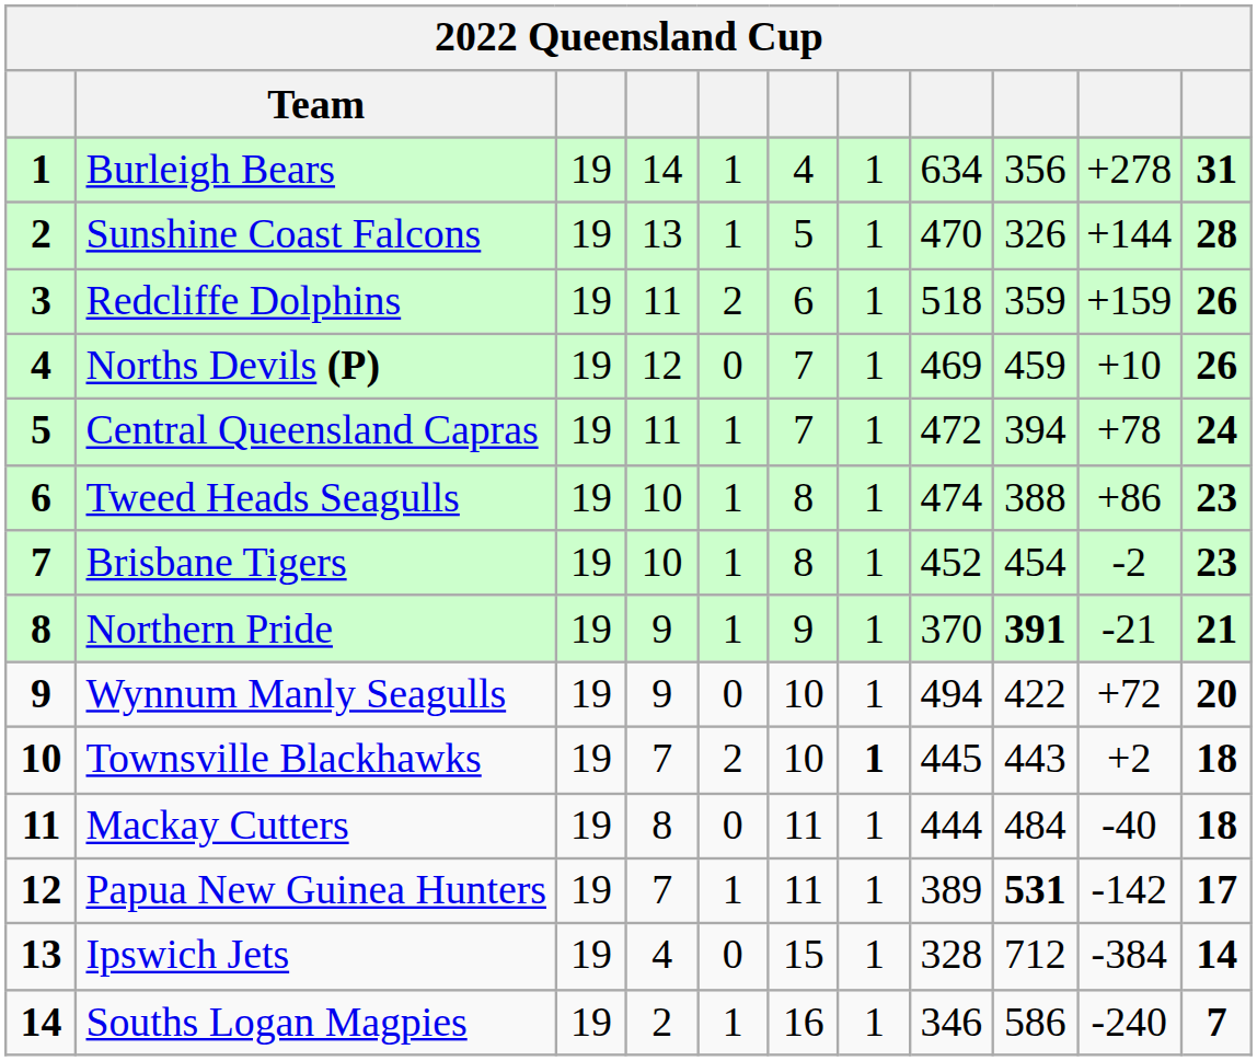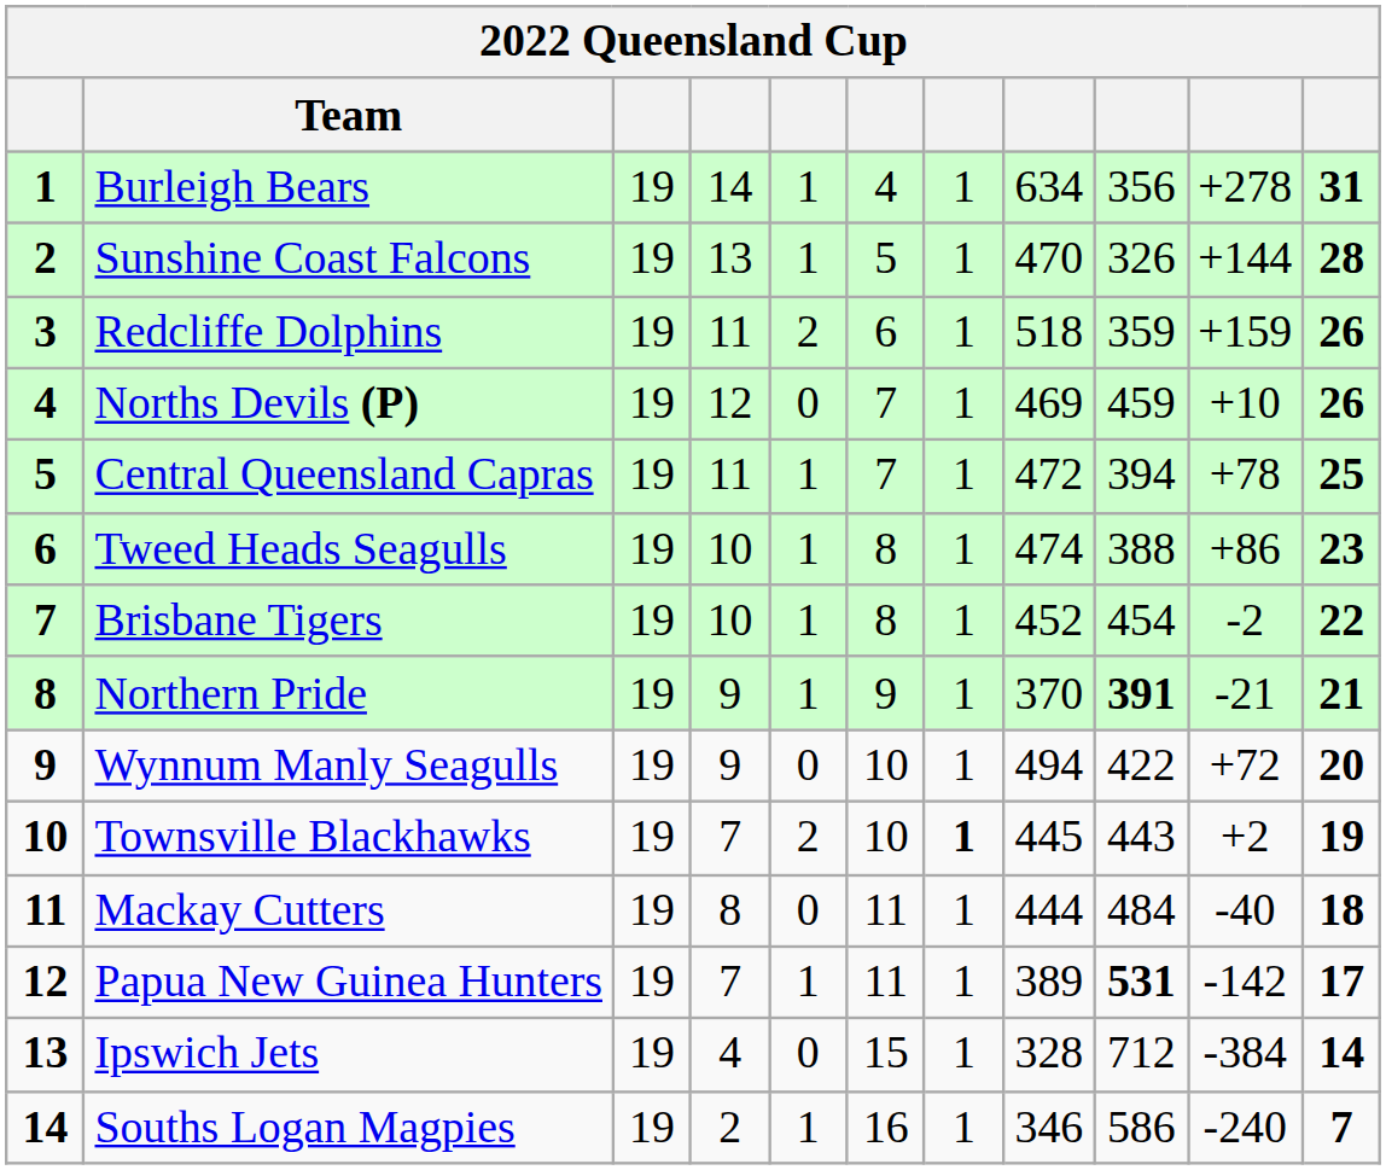 <table class="wikitable" style="text-align:center;">
 <tr>
 <th colspan="11">2022 Queensland Cup</th>
 </tr>
 <tr>
 <th width="20"></th>
 <th>Team</th>
 <th width="20"></th>
 <th width="20"></th>
 <th width="20"></th>
 <th width="20"></th>
 <th width="20"></th>
 <th width="25"></th>
 <th width="25"></th>
 <th width="30"></th>
 <th width="20"></th>
 </tr>
 <tr style="background: #ccffcc;">
 <td><strong>1</strong></td>
 <td style="text-align:left;"> <a href='#'>Burleigh Bears</a></td>
 <td>19</td>
 <td>14</td>
 <td>1</td>
 <td>4</td>
 <td>1</td>
 <td>634</td>
 <td>356</td>
 <td>+278</td>
 <td><strong>31</strong></td>
 </tr>
 <tr style="background: #ccffcc;">
 <td><strong>2</strong></td>
 <td style="text-align:left;"> <a href='#'>Sunshine Coast Falcons</a></td>
 <td>19</td>
 <td>13</td>
 <td>1</td>
 <td>5</td>
 <td>1</td>
 <td>470</td>
 <td>326</td>
 <td>+144</td>
 <td><strong>28</strong></td>
 </tr>
 <tr style="background: #ccffcc;">
 <td><strong>3</strong></td>
 <td style="text-align:left;"> <a href='#'>Redcliffe Dolphins</a></td>
 <td>19</td>
 <td>11</td>
 <td>2</td>
 <td>6</td>
 <td>1</td>
 <td>518</td>
 <td>359</td>
 <td>+159</td>
 <td><strong>26</strong></td>
 </tr>
 <tr style="background: #ccffcc;">
 <td><strong>4</strong></td>
 <td style="text-align:left;"> <a href='#'>Norths Devils</a> <strong>(P)</strong></td>
 <td>19</td>
 <td>12</td>
 <td>0</td>
 <td>7</td>
 <td>1</td>
 <td>469</td>
 <td>459</td>
 <td>+10</td>
 <td><strong>26</strong></td>
 </tr>
 <tr style="background: #ccffcc;">
 <td><strong>5</strong></td>
 <td style="text-align:left;"> <a href='#'>Central Queensland Capras</a></td>
 <td>19</td>
 <td>11</td>
 <td>1</td>
 <td>7</td>
 <td>1</td>
 <td>472</td>
 <td>394</td>
 <td>+78</td>
-<td><strong>24</strong></td>
+<td><strong>25</strong></td>
 </tr>
 <tr style="background: #ccffcc;">
 <td><strong>6</strong></td>
 <td style="text-align:left;"> <a href='#'>Tweed Heads Seagulls</a></td>
 <td>19</td>
 <td>10</td>
 <td>1</td>
 <td>8</td>
 <td>1</td>
 <td>474</td>
 <td>388</td>
 <td>+86</td>
 <td><strong>23</strong></td>
 </tr>
 <tr style="background: #ccffcc;">
 <td><strong>7</strong></td>
 <td style="text-align:left;"> <a href='#'>Brisbane Tigers</a></td>
 <td>19</td>
 <td>10</td>
 <td>1</td>
 <td>8</td>
 <td>1</td>
 <td>452</td>
 <td>454</td>
 <td>-2</td>
-<td><strong>23</strong></td>
+<td><strong>22</strong></td>
 </tr>
 <tr style="background: #ccffcc;">
 <td><strong>8</strong></td>
 <td style="text-align:left;"> <a href='#'>Northern Pride</a></td>
 <td>19</td>
 <td>9</td>
 <td>1</td>
 <td>9</td>
 <td>1</td>
 <td>370</td>
 <td><strong>391</strong></td>
 <td>-21</td>
 <td><strong>21</strong></td>
 </tr>
 <tr>
 <td><strong>9</strong></td>
 <td style="text-align:left;"> <a href='#'>Wynnum Manly Seagulls</a></td>
 <td>19</td>
 <td>9</td>
 <td>0</td>
 <td>10</td>
 <td>1</td>
 <td>494</td>
 <td>422</td>
 <td>+72</td>
 <td><strong>20</strong></td>
 </tr>
 <tr>
 <td><strong>10</strong></td>
 <td style="text-align:left;"> <a href='#'>Townsville Blackhawks</a></td>
 <td>19</td>
 <td>7</td>
 <td>2</td>
 <td>10</td>
 <td><strong>1</strong></td>
 <td>445</td>
 <td>443</td>
 <td>+2</td>
-<td><strong>18</strong></td>
+<td><strong>19</strong></td>
 </tr>
 <tr>
 <td><strong>11</strong></td>
 <td style="text-align:left;"> <a href='#'>Mackay Cutters</a></td>
 <td>19</td>
 <td>8</td>
 <td>0</td>
 <td>11</td>
 <td>1</td>
 <td>444</td>
 <td>484</td>
 <td>-40</td>
 <td><strong>18</strong></td>
 </tr>
 <tr>
 <td><strong>12</strong></td>
 <td style="text-align:left;"> <a href='#'>Papua New Guinea Hunters</a></td>
 <td>19</td>
 <td>7</td>
 <td>1</td>
 <td>11</td>
 <td>1</td>
 <td>389</td>
 <td><strong>531</strong></td>
 <td>-142</td>
 <td><strong>17</strong></td>
 </tr>
 <tr>
 <td><strong>13</strong></td>
 <td style="text-align:left;"> <a href='#'>Ipswich Jets</a></td>
 <td>19</td>
 <td>4</td>
 <td>0</td>
 <td>15</td>
 <td>1</td>
 <td>328</td>
 <td>712</td>
 <td>-384</td>
 <td><strong>14</strong></td>
 </tr>
 <tr>
 <td><strong>14</strong></td>
 <td style="text-align:left;"> <a href='#'>Souths Logan Magpies</a></td>
 <td>19</td>
 <td>2</td>
 <td>1</td>
 <td>16</td>
 <td>1</td>
 <td>346</td>
 <td>586</td>
 <td>-240</td>
 <td><strong>7</strong></td>
 </tr>
 </table>
